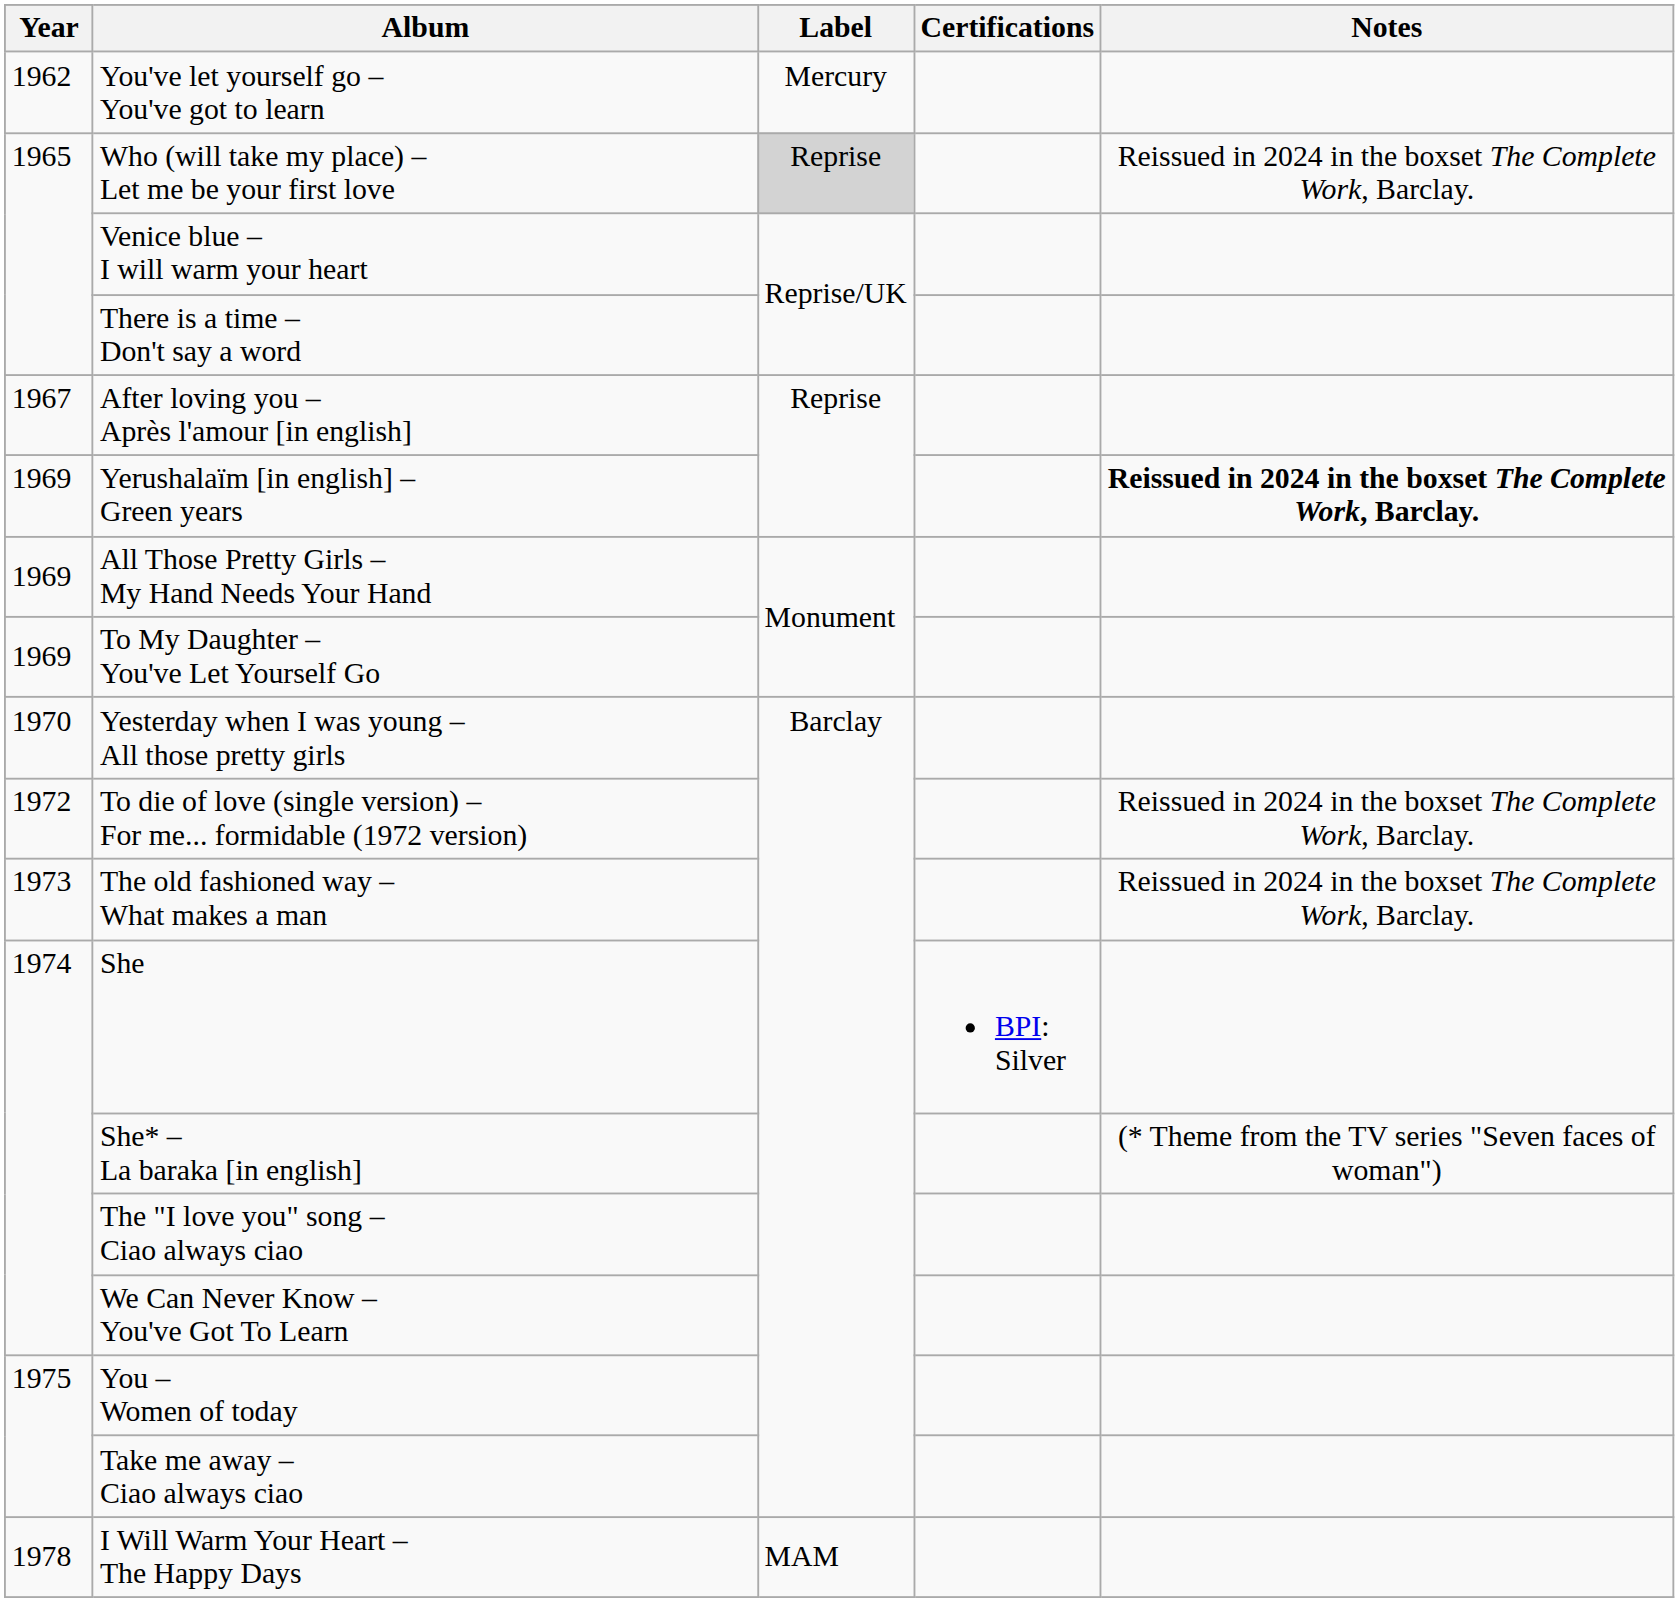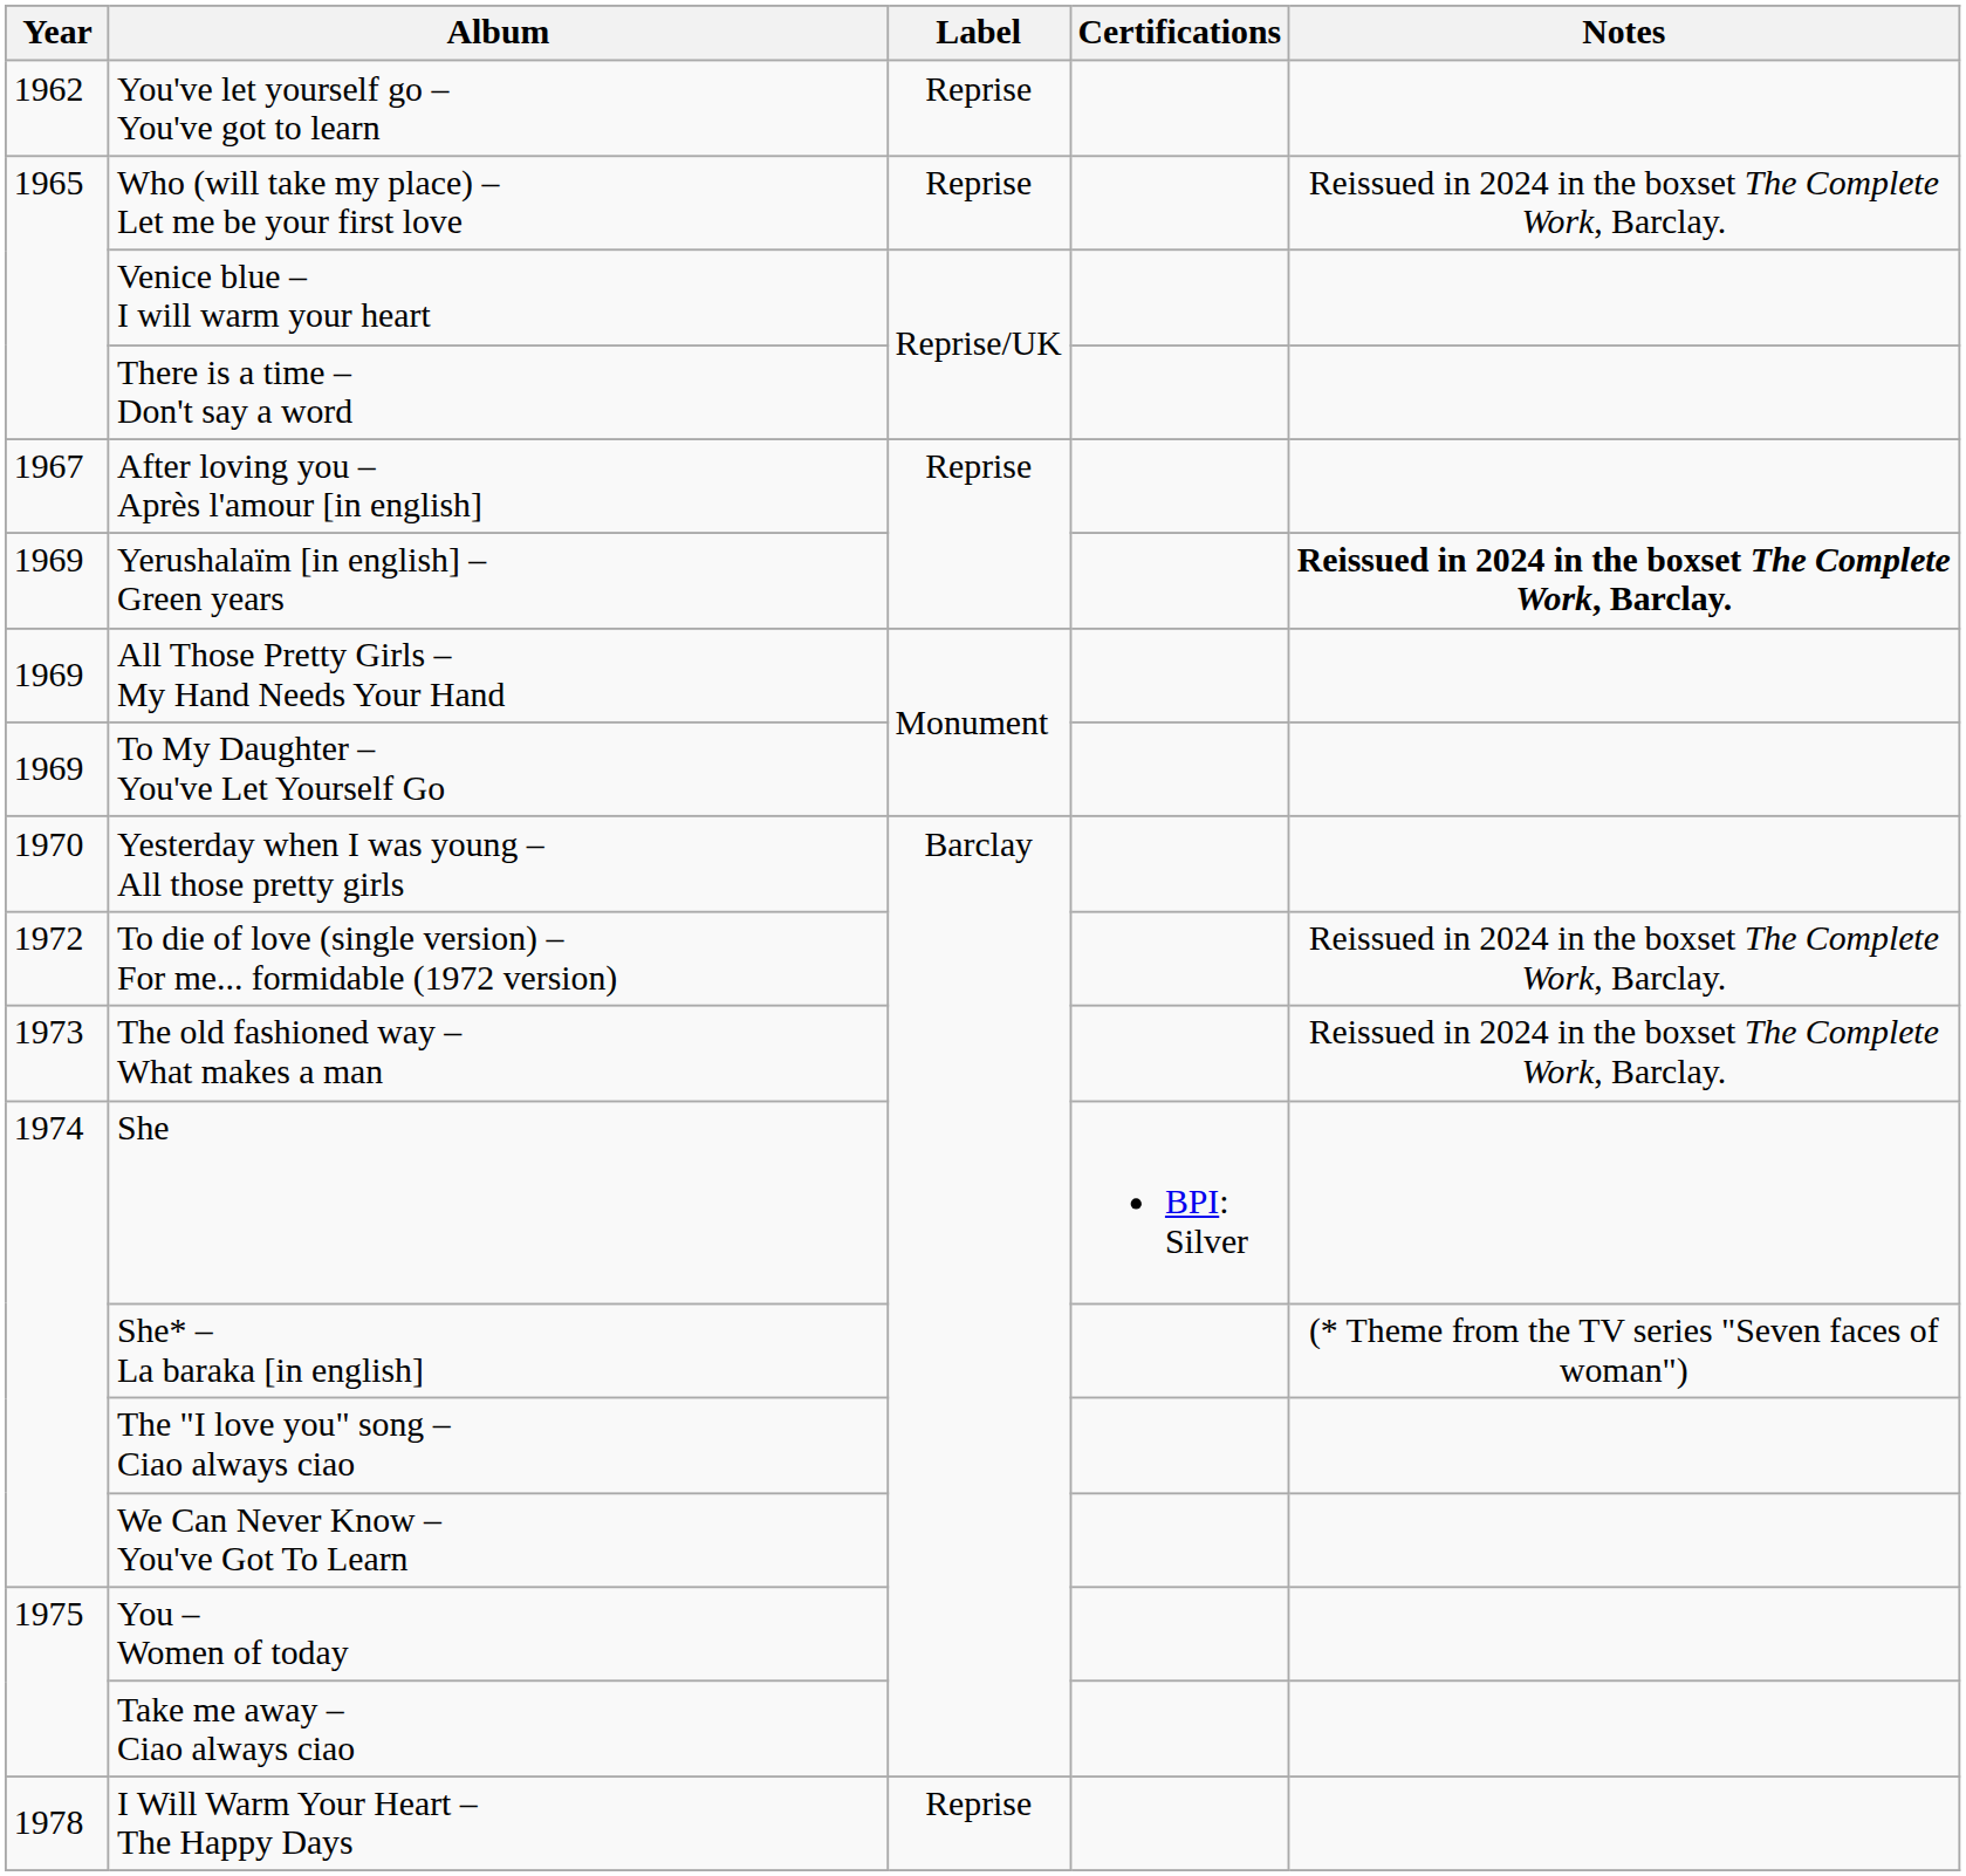 <table class="wikitable">
 <tr>
 <th align="left" valign="top" width="40">Year</th>
 <th align="left" valign="top" width="350">Album</th>
 <th align="center" valign="top" width="70">Label</th>
 <th align="center" valign="top" width="70">Certifications</th>
 <th align="left" valign="top" width="300">Notes</th>
 </tr>
 <tr>
 <td align="left" valign="top">1962</td>
 <td align="left" valign="top">You've let yourself go –<br>You've got to learn</td>
-<td align="center" valign="top">Mercury</td>
+<td align="center" valign="top">Reprise</td>
 <td></td>
 <td align="center" valign="top"></td>
 </tr>
 <tr>
 <td rowspan="3" align="left" valign="top">1965</td>
 <td align="left" valign="top">Who (will take my place) –<br>Let me be your first love</td>
-<td align="center" valign="top" style="background: lightgrey;">Reprise</td>
+<td align="center" valign="top">Reprise</td>
 <td></td>
 <td align="center" valign="top">Reissued in 2024 in the boxset <em>The Complete Work</em>, Barclay.</td>
 </tr>
 <tr>
 <td align="left" valign="top">Venice blue –<br>I will warm your heart</td>
 <td rowspan="2">Reprise/UK</td>
 <td></td>
 <td align="center" valign="top"></td>
 </tr>
 <tr>
 <td>There is a time –<br>Don't say a word</td>
 <td></td>
 <td></td>
 </tr>
 <tr>
 <td align="left" valign="top">1967</td>
 <td align="left" valign="top">After loving you –<br>Après l'amour [in english]</td>
 <td rowspan="2" align="center" valign="top">Reprise</td>
 <td></td>
 <td align="center" valign="top"></td>
 </tr>
 <tr>
 <td align="left" valign="top">1969</td>
 <td align="left" valign="top">Yerushalaïm [in english] –<br>Green years</td>
 <td></td>
 <td align="center" valign="top"><strong>Reissued in 2024 in the boxset <em>The Complete Work</em>, Barclay.</strong></td>
 </tr>
 <tr>
 <td>1969</td>
 <td>All Those Pretty Girls –<br>My Hand Needs Your Hand</td>
 <td rowspan="2">Monument</td>
 <td></td>
 <td></td>
 </tr>
 <tr>
 <td>1969</td>
 <td>To My Daughter –<br>You've Let Yourself Go</td>
 <td></td>
 <td></td>
 </tr>
 <tr>
 <td align="left" valign="top">1970</td>
 <td align="left" valign="top">Yesterday when I was young –<br>All those pretty girls</td>
 <td rowspan="9" align="center" valign="top">Barclay</td>
 <td></td>
 <td align="center" valign="top"></td>
 </tr>
 <tr>
 <td align="left" valign="top">1972</td>
 <td align="left" valign="top">To die of love (single version) –<br>For me... formidable (1972 version)</td>
 <td></td>
 <td align="center" valign="top">Reissued in 2024 in the boxset <em>The Complete Work</em>, Barclay.</td>
 </tr>
 <tr>
 <td align="left" valign="top">1973</td>
 <td align="left" valign="top">The old fashioned way –<br>What makes a man</td>
 <td></td>
 <td align="center" valign="top">Reissued in 2024 in the boxset <em>The Complete Work</em>, Barclay.</td>
 </tr>
 <tr>
 <td rowspan="4" align="left" valign="top">1974</td>
 <td align="left" valign="top">She</td>
 <td><br><ul><li><a href='#'>BPI</a>: Silver</li></ul></td>
 <td align="center" valign="top"></td>
 </tr>
 <tr>
 <td align="left" valign="top">She* –<br>La baraka [in english]</td>
 <td></td>
 <td align="center" valign="top">(* Theme from the TV series "Seven faces of woman")</td>
 </tr>
 <tr>
 <td align="left" valign="top">The "I love you" song –<br>Ciao always ciao</td>
 <td></td>
 <td align="center" valign="top"></td>
 </tr>
 <tr>
 <td>We Can Never Know –<br>You've Got To Learn</td>
 <td></td>
 <td></td>
 </tr>
 <tr>
 <td rowspan="2" align="left" valign="top">1975</td>
 <td align="left" valign="top">You –<br>Women of today</td>
 <td></td>
 <td align="center" valign="top"></td>
 </tr>
 <tr>
 <td align="left" valign="top">Take me away –<br>Ciao always ciao</td>
 <td></td>
 <td align="center" valign="top"></td>
 </tr>
 <tr>
 <td>1978</td>
 <td>I Will Warm Your Heart –<br>The Happy Days</td>
-<td>MAM</td>
+<td align="center" valign="top">Reprise</td>
 <td></td>
 <td></td>
 </tr>
 </table>
